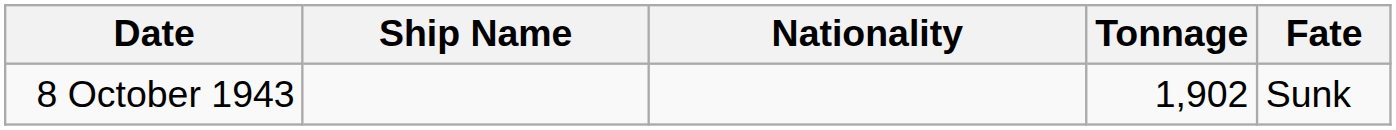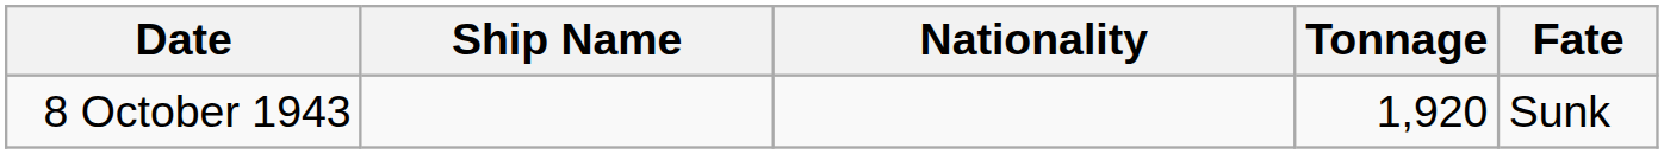 <table class="wikitable sortable">
 <tr>
 <th width="120px">Date</th>
 <th width="140px">Ship Name</th>
 <th width="180px">Nationality</th>
 <th width="25px">Tonnage</th>
 <th width="50px">Fate</th>
 </tr>
 <tr>
 <td align="right">8 October 1943</td>
 <td align="left"></td>
 <td align="left"></td>
-<td align="right">1,902</td>
+<td align="right">1,920</td>
 <td align="left">Sunk</td>
 </tr>
 </table>
